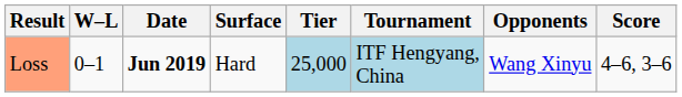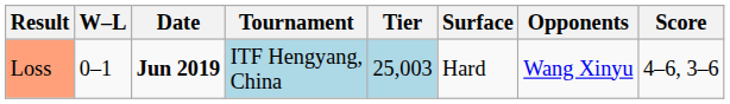 <table class="sortable wikitable">
 <tr>
 <th>Result</th>
 <th class="unsortable">W–L</th>
 <th>Date</th>
+<th>Tournament</th>
+<th>Tier</th>
 <th>Surface</th>
-<th>Tier</th>
-<th>Tournament</th>
 <th>Opponents</th>
 <th class="unsortable">Score</th>
 </tr>
 <tr>
 <td style="background:#ffa07a;">Loss</td>
 <td>0–1</td>
 <td><strong>Jun 2019</strong></td>
+<td style="background:lightblue;">ITF Hengyang,<br> China</td>
+<td style="background:lightblue;">25,003</td>
 <td>Hard</td>
-<td style="background:lightblue;">25,000</td>
-<td style="background:lightblue;">ITF Hengyang,<br> China</td>
 <td> <a href='#'>Wang Xinyu</a></td>
 <td>4–6, 3–6</td>
 </tr>
 </table>
